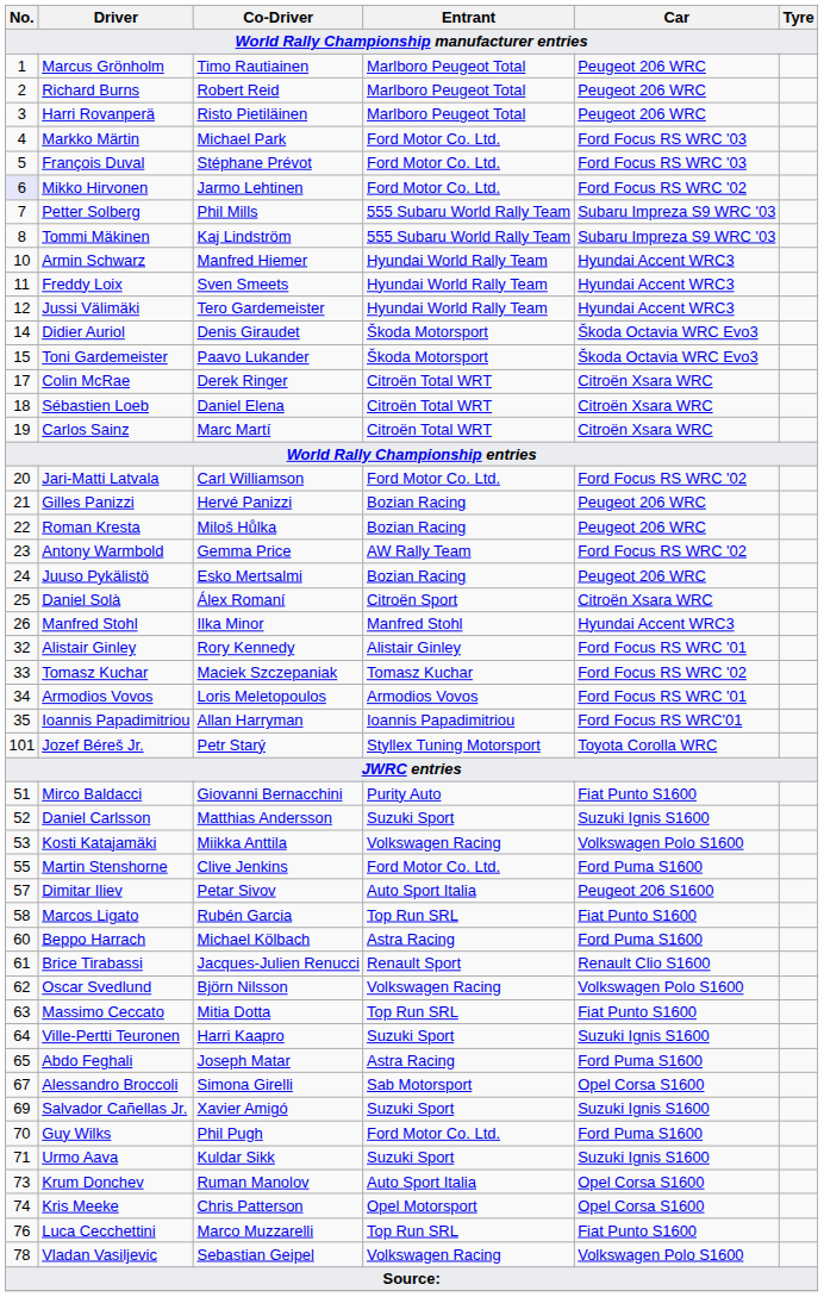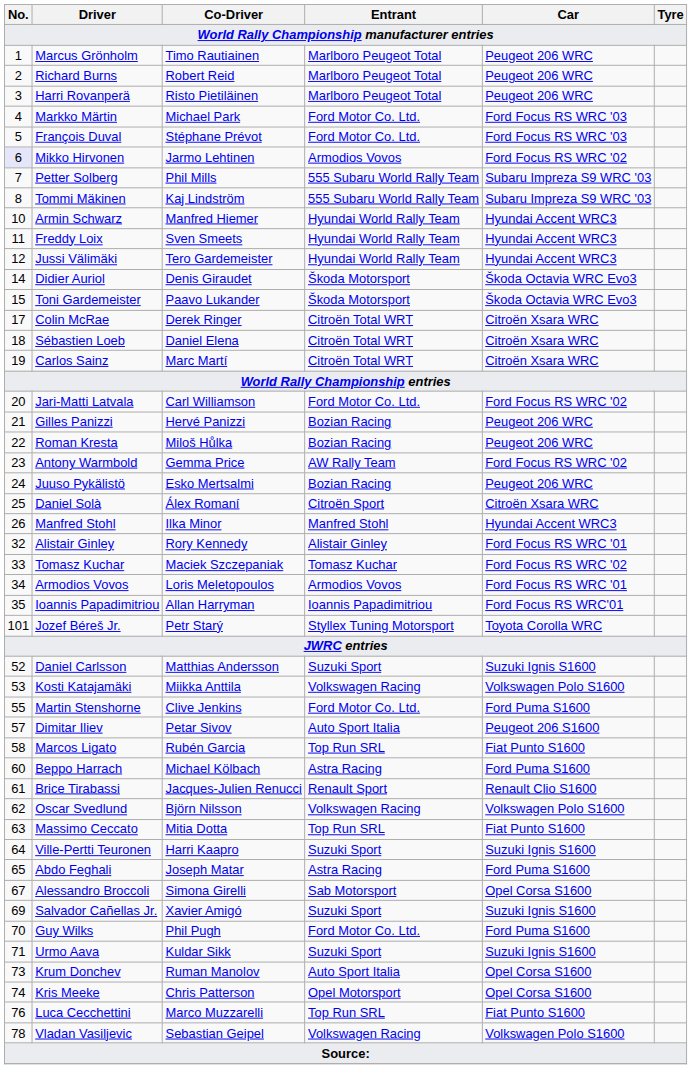 <table class="wikitable" style="font-size: 85%;">
 <tr>
 <th>No.</th>
 <th>Driver</th>
 <th>Co-Driver</th>
 <th>Entrant</th>
 <th>Car</th>
 <th>Tyre</th>
 </tr>
 <tr>
 <td style="background-color:#EAECF0; text-align:center" colspan="6"><strong><em><a href='#'>World Rally Championship</a> manufacturer entries</em></strong></td>
 </tr>
 <tr>
 <td align="center">1</td>
 <td> <a href='#'>Marcus Grönholm</a></td>
 <td> <a href='#'>Timo Rautiainen</a></td>
 <td> <a href='#'>Marlboro Peugeot Total</a></td>
 <td><a href='#'>Peugeot 206 WRC</a></td>
 <td align="center"></td>
 </tr>
 <tr>
 <td align="center">2</td>
 <td> <a href='#'>Richard Burns</a></td>
 <td> <a href='#'>Robert Reid</a></td>
 <td> <a href='#'>Marlboro Peugeot Total</a></td>
 <td><a href='#'>Peugeot 206 WRC</a></td>
 <td align="center"></td>
 </tr>
 <tr>
 <td align="center">3</td>
 <td> <a href='#'>Harri Rovanperä</a></td>
 <td> <a href='#'>Risto Pietiläinen</a></td>
 <td> <a href='#'>Marlboro Peugeot Total</a></td>
 <td><a href='#'>Peugeot 206 WRC</a></td>
 <td align="center"></td>
 </tr>
 <tr>
 <td align="center">4</td>
 <td> <a href='#'>Markko Märtin</a></td>
 <td> <a href='#'>Michael Park</a></td>
 <td> <a href='#'>Ford Motor Co. Ltd.</a></td>
 <td><a href='#'>Ford Focus RS WRC '03</a></td>
 <td align="center"></td>
 </tr>
 <tr>
 <td align="center">5</td>
 <td> <a href='#'>François Duval</a></td>
 <td> <a href='#'>Stéphane Prévot</a></td>
 <td> <a href='#'>Ford Motor Co. Ltd.</a></td>
 <td><a href='#'>Ford Focus RS WRC '03</a></td>
 <td align="center"></td>
 </tr>
 <tr>
 <td align="center" style="background: lavender;">6</td>
 <td> <a href='#'>Mikko Hirvonen</a></td>
 <td> <a href='#'>Jarmo Lehtinen</a></td>
-<td> <a href='#'>Ford Motor Co. Ltd.</a></td>
+<td> <a href='#'>Armodios Vovos</a></td>
 <td><a href='#'>Ford Focus RS WRC '02</a></td>
 <td align="center"></td>
 </tr>
 <tr>
 <td align="center">7</td>
 <td> <a href='#'>Petter Solberg</a></td>
 <td> <a href='#'>Phil Mills</a></td>
 <td> <a href='#'>555 Subaru World Rally Team</a></td>
 <td><a href='#'>Subaru Impreza S9 WRC '03</a></td>
 <td align="center"></td>
 </tr>
 <tr>
 <td align="center">8</td>
 <td> <a href='#'>Tommi Mäkinen</a></td>
 <td> <a href='#'>Kaj Lindström</a></td>
 <td> <a href='#'>555 Subaru World Rally Team</a></td>
 <td><a href='#'>Subaru Impreza S9 WRC '03</a></td>
 <td align="center"></td>
 </tr>
 <tr>
 <td align="center">10</td>
 <td> <a href='#'>Armin Schwarz</a></td>
 <td> <a href='#'>Manfred Hiemer</a></td>
 <td> <a href='#'>Hyundai World Rally Team</a></td>
 <td><a href='#'>Hyundai Accent WRC3</a></td>
 <td align="center"></td>
 </tr>
 <tr>
 <td align="center">11</td>
 <td> <a href='#'>Freddy Loix</a></td>
 <td> <a href='#'>Sven Smeets</a></td>
 <td> <a href='#'>Hyundai World Rally Team</a></td>
 <td><a href='#'>Hyundai Accent WRC3</a></td>
 <td align="center"></td>
 </tr>
 <tr>
 <td align="center">12</td>
 <td> <a href='#'>Jussi Välimäki</a></td>
 <td> <a href='#'>Tero Gardemeister</a></td>
 <td> <a href='#'>Hyundai World Rally Team</a></td>
 <td><a href='#'>Hyundai Accent WRC3</a></td>
 <td align="center"></td>
 </tr>
 <tr>
 <td align="center">14</td>
 <td> <a href='#'>Didier Auriol</a></td>
 <td> <a href='#'>Denis Giraudet</a></td>
 <td> <a href='#'>Škoda Motorsport</a></td>
 <td><a href='#'>Škoda Octavia WRC Evo3</a></td>
 <td align="center"></td>
 </tr>
 <tr>
 <td align="center">15</td>
 <td> <a href='#'>Toni Gardemeister</a></td>
 <td> <a href='#'>Paavo Lukander</a></td>
 <td> <a href='#'>Škoda Motorsport</a></td>
 <td><a href='#'>Škoda Octavia WRC Evo3</a></td>
 <td align="center"></td>
 </tr>
 <tr>
 <td align="center">17</td>
 <td> <a href='#'>Colin McRae</a></td>
 <td> <a href='#'>Derek Ringer</a></td>
 <td> <a href='#'>Citroën Total WRT</a></td>
 <td><a href='#'>Citroën Xsara WRC</a></td>
 <td align="center"></td>
 </tr>
 <tr>
 <td align="center">18</td>
 <td> <a href='#'>Sébastien Loeb</a></td>
 <td> <a href='#'>Daniel Elena</a></td>
 <td> <a href='#'>Citroën Total WRT</a></td>
 <td><a href='#'>Citroën Xsara WRC</a></td>
 <td align="center"></td>
 </tr>
 <tr>
 <td align="center">19</td>
 <td> <a href='#'>Carlos Sainz</a></td>
 <td> <a href='#'>Marc Martí</a></td>
 <td> <a href='#'>Citroën Total WRT</a></td>
 <td><a href='#'>Citroën Xsara WRC</a></td>
 <td align="center"></td>
 </tr>
 <tr>
 <td style="background-color:#EAECF0; text-align:center" colspan="6"><strong><em><a href='#'>World Rally Championship</a> entries</em></strong></td>
 </tr>
 <tr>
 <td align="center">20</td>
 <td> <a href='#'>Jari-Matti Latvala</a></td>
 <td> <a href='#'>Carl Williamson</a></td>
 <td> <a href='#'>Ford Motor Co. Ltd.</a></td>
 <td><a href='#'>Ford Focus RS WRC '02</a></td>
 <td align="center"></td>
 </tr>
 <tr>
 <td align="center">21</td>
 <td> <a href='#'>Gilles Panizzi</a></td>
 <td> <a href='#'>Hervé Panizzi</a></td>
 <td> <a href='#'>Bozian Racing</a></td>
 <td><a href='#'>Peugeot 206 WRC</a></td>
 <td align="center"></td>
 </tr>
 <tr>
 <td align="center">22</td>
 <td> <a href='#'>Roman Kresta</a></td>
 <td> <a href='#'>Miloš Hůlka</a></td>
 <td> <a href='#'>Bozian Racing</a></td>
 <td><a href='#'>Peugeot 206 WRC</a></td>
 <td align="center"></td>
 </tr>
 <tr>
 <td align="center">23</td>
 <td> <a href='#'>Antony Warmbold</a></td>
 <td> <a href='#'>Gemma Price</a></td>
 <td> <a href='#'>AW Rally Team</a></td>
 <td><a href='#'>Ford Focus RS WRC '02</a></td>
 <td align="center"></td>
 </tr>
 <tr>
 <td align="center">24</td>
 <td> <a href='#'>Juuso Pykälistö</a></td>
 <td> <a href='#'>Esko Mertsalmi</a></td>
 <td> <a href='#'>Bozian Racing</a></td>
 <td><a href='#'>Peugeot 206 WRC</a></td>
 <td align="center"></td>
 </tr>
 <tr>
 <td align="center">25</td>
 <td> <a href='#'>Daniel Solà</a></td>
 <td> <a href='#'>Álex Romaní</a></td>
 <td> <a href='#'>Citroën Sport</a></td>
 <td><a href='#'>Citroën Xsara WRC</a></td>
 <td align="center"></td>
 </tr>
 <tr>
 <td align="center">26</td>
 <td> <a href='#'>Manfred Stohl</a></td>
 <td> <a href='#'>Ilka Minor</a></td>
 <td> <a href='#'>Manfred Stohl</a></td>
 <td><a href='#'>Hyundai Accent WRC3</a></td>
 <td align="center"></td>
 </tr>
 <tr>
 <td align="center">32</td>
 <td> <a href='#'>Alistair Ginley</a></td>
 <td> <a href='#'>Rory Kennedy</a></td>
 <td> <a href='#'>Alistair Ginley</a></td>
 <td><a href='#'>Ford Focus RS WRC '01</a></td>
 <td></td>
 </tr>
 <tr>
 <td align="center">33</td>
 <td> <a href='#'>Tomasz Kuchar</a></td>
 <td> <a href='#'>Maciek Szczepaniak</a></td>
 <td> <a href='#'>Tomasz Kuchar</a></td>
 <td><a href='#'>Ford Focus RS WRC '02</a></td>
 <td align="center"></td>
 </tr>
 <tr>
 <td align="center">34</td>
 <td> <a href='#'>Armodios Vovos</a></td>
 <td> <a href='#'>Loris Meletopoulos</a></td>
 <td> <a href='#'>Armodios Vovos</a></td>
 <td><a href='#'>Ford Focus RS WRC '01</a></td>
 <td></td>
 </tr>
 <tr>
 <td align="center">35</td>
 <td> <a href='#'>Ioannis Papadimitriou</a></td>
 <td> <a href='#'>Allan Harryman</a></td>
 <td> <a href='#'>Ioannis Papadimitriou</a></td>
 <td><a href='#'>Ford Focus RS WRC'01</a></td>
 <td align="center"></td>
 </tr>
 <tr>
 <td align="center">101</td>
 <td> <a href='#'>Jozef Béreš Jr.</a></td>
 <td> <a href='#'>Petr Starý</a></td>
 <td> <a href='#'>Styllex Tuning Motorsport</a></td>
 <td><a href='#'>Toyota Corolla WRC</a></td>
 <td></td>
 </tr>
 <tr>
 <td style="background-color:#EAECF0; text-align:center" colspan="6"><strong><em><a href='#'>JWRC</a> entries</em></strong></td>
 </tr>
 <tr>
-<td align="center">51</td>
-<td> <a href='#'>Mirco Baldacci</a></td>
-<td> <a href='#'>Giovanni Bernacchini</a></td>
-<td> <a href='#'>Purity Auto</a></td>
-<td><a href='#'>Fiat Punto S1600</a></td>
-<td align="center"></td>
-</tr>
-<tr>
 <td align="center">52</td>
 <td> <a href='#'>Daniel Carlsson</a></td>
 <td> <a href='#'>Matthias Andersson</a></td>
 <td> <a href='#'>Suzuki Sport</a></td>
 <td><a href='#'>Suzuki Ignis S1600</a></td>
 <td align="center"></td>
 </tr>
 <tr>
 <td align="center">53</td>
 <td> <a href='#'>Kosti Katajamäki</a></td>
 <td> <a href='#'>Miikka Anttila</a></td>
 <td> <a href='#'>Volkswagen Racing</a></td>
 <td><a href='#'>Volkswagen Polo S1600</a></td>
 <td align="center"></td>
 </tr>
 <tr>
 <td align="center">55</td>
 <td> <a href='#'>Martin Stenshorne</a></td>
 <td> <a href='#'>Clive Jenkins</a></td>
 <td> <a href='#'>Ford Motor Co. Ltd.</a></td>
 <td><a href='#'>Ford Puma S1600</a></td>
 <td align="center"></td>
 </tr>
 <tr>
 <td align="center">57</td>
 <td> <a href='#'>Dimitar Iliev</a></td>
 <td> <a href='#'>Petar Sivov</a></td>
 <td> <a href='#'>Auto Sport Italia</a></td>
 <td><a href='#'>Peugeot 206 S1600</a></td>
 <td align="center"></td>
 </tr>
 <tr>
 <td align="center">58</td>
 <td> <a href='#'>Marcos Ligato</a></td>
 <td> <a href='#'>Rubén Garcia</a></td>
 <td> <a href='#'>Top Run SRL</a></td>
 <td><a href='#'>Fiat Punto S1600</a></td>
 <td align="center"></td>
 </tr>
 <tr>
 <td align="center">60</td>
 <td> <a href='#'>Beppo Harrach</a></td>
 <td> <a href='#'>Michael Kölbach</a></td>
 <td> <a href='#'>Astra Racing</a></td>
 <td><a href='#'>Ford Puma S1600</a></td>
 <td align="center"></td>
 </tr>
 <tr>
 <td align="center">61</td>
 <td> <a href='#'>Brice Tirabassi</a></td>
 <td> <a href='#'>Jacques-Julien Renucci</a></td>
 <td> <a href='#'>Renault Sport</a></td>
 <td><a href='#'>Renault Clio S1600</a></td>
 <td align="center"></td>
 </tr>
 <tr>
 <td align="center">62</td>
 <td> <a href='#'>Oscar Svedlund</a></td>
 <td> <a href='#'>Björn Nilsson</a></td>
 <td> <a href='#'>Volkswagen Racing</a></td>
 <td><a href='#'>Volkswagen Polo S1600</a></td>
 <td align="center"></td>
 </tr>
 <tr>
 <td align="center">63</td>
 <td> <a href='#'>Massimo Ceccato</a></td>
 <td> <a href='#'>Mitia Dotta</a></td>
 <td> <a href='#'>Top Run SRL</a></td>
 <td><a href='#'>Fiat Punto S1600</a></td>
 <td align="center"></td>
 </tr>
 <tr>
 <td align="center">64</td>
 <td> <a href='#'>Ville-Pertti Teuronen</a></td>
 <td> <a href='#'>Harri Kaapro</a></td>
 <td> <a href='#'>Suzuki Sport</a></td>
 <td><a href='#'>Suzuki Ignis S1600</a></td>
 <td align="center"></td>
 </tr>
 <tr>
 <td align="center">65</td>
 <td> <a href='#'>Abdo Feghali</a></td>
 <td> <a href='#'>Joseph Matar</a></td>
 <td> <a href='#'>Astra Racing</a></td>
 <td><a href='#'>Ford Puma S1600</a></td>
 <td align="center"></td>
 </tr>
 <tr>
 <td align="center">67</td>
 <td> <a href='#'>Alessandro Broccoli</a></td>
 <td> <a href='#'>Simona Girelli</a></td>
 <td> <a href='#'>Sab Motorsport</a></td>
 <td><a href='#'>Opel Corsa S1600</a></td>
 <td align="center"></td>
 </tr>
 <tr>
 <td align="center">69</td>
 <td> <a href='#'>Salvador Cañellas Jr.</a></td>
 <td> <a href='#'>Xavier Amigó</a></td>
 <td> <a href='#'>Suzuki Sport</a></td>
 <td><a href='#'>Suzuki Ignis S1600</a></td>
 <td align="center"></td>
 </tr>
 <tr>
 <td align="center">70</td>
 <td> <a href='#'>Guy Wilks</a></td>
 <td> <a href='#'>Phil Pugh</a></td>
 <td> <a href='#'>Ford Motor Co. Ltd.</a></td>
 <td><a href='#'>Ford Puma S1600</a></td>
 <td align="center"></td>
 </tr>
 <tr>
 <td align="center">71</td>
 <td> <a href='#'>Urmo Aava</a></td>
 <td> <a href='#'>Kuldar Sikk</a></td>
 <td> <a href='#'>Suzuki Sport</a></td>
 <td><a href='#'>Suzuki Ignis S1600</a></td>
 <td align="center"></td>
 </tr>
 <tr>
 <td align="center">73</td>
 <td> <a href='#'>Krum Donchev</a></td>
 <td> <a href='#'>Ruman Manolov</a></td>
 <td> <a href='#'>Auto Sport Italia</a></td>
 <td><a href='#'>Opel Corsa S1600</a></td>
 <td align="center"></td>
 </tr>
 <tr>
 <td align="center">74</td>
 <td> <a href='#'>Kris Meeke</a></td>
 <td> <a href='#'>Chris Patterson</a></td>
 <td> <a href='#'>Opel Motorsport</a></td>
 <td><a href='#'>Opel Corsa S1600</a></td>
 <td align="center"></td>
 </tr>
 <tr>
 <td align="center">76</td>
 <td> <a href='#'>Luca Cecchettini</a></td>
 <td> <a href='#'>Marco Muzzarelli</a></td>
 <td> <a href='#'>Top Run SRL</a></td>
 <td><a href='#'>Fiat Punto S1600</a></td>
 <td align="center"></td>
 </tr>
 <tr>
 <td align="center">78</td>
 <td> <a href='#'>Vladan Vasiljevic</a></td>
 <td> <a href='#'>Sebastian Geipel</a></td>
 <td> <a href='#'>Volkswagen Racing</a></td>
 <td><a href='#'>Volkswagen Polo S1600</a></td>
 <td align="center"></td>
 </tr>
 <tr>
 <td style="background-color:#EAECF0; text-align:center" colspan="6"><strong>Source:</strong></td>
 </tr>
 <tr>
 </tr>
 </table>
